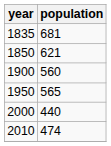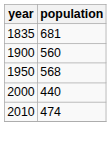 <table class="wikitable">
 <tr>
 <th>year</th>
 <th>population</th>
 </tr>
 <tr>
 <td>1835</td>
 <td>681</td>
 </tr>
 <tr>
-<td>1850</td>
-<td>621</td>
-</tr>
-<tr>
 <td>1900</td>
 <td>560</td>
 </tr>
 <tr>
 <td>1950</td>
-<td>565</td>
+<td>568</td>
 </tr>
 <tr>
 <td>2000</td>
 <td>440</td>
 </tr>
 <tr>
 <td>2010</td>
 <td>474</td>
 </tr>
 <tr>
 </tr>
 </table>
